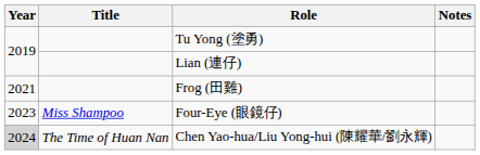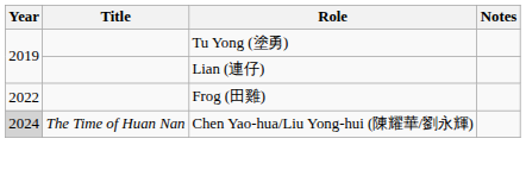 <table class="wikitable">
 <tr>
 <th>Year</th>
 <th>Title</th>
 <th>Role</th>
 <th>Notes</th>
 </tr>
 <tr>
 <td rowspan="2">2019</td>
 <td><em></em></td>
 <td>Tu Yong (塗勇)</td>
 <td></td>
 </tr>
 <tr>
 <td><em></em></td>
 <td>Lian (連仔)</td>
 <td></td>
 </tr>
 <tr>
-<td>2021</td>
+<td>2022</td>
 <td><em></em></td>
 <td>Frog (田雞)</td>
-<td></td>
-</tr>
-<tr>
-<td>2023</td>
-<td><em><a href='#'>Miss Shampoo</a></em></td>
-<td>Four-Eye (眼鏡仔)</td>
 <td></td>
 </tr>
 <tr>
 <td style="background: lightgrey;">2024</td>
 <td><em>The Time of Huan Nan</em></td>
 <td>Chen Yao-hua/Liu Yong-hui (陳耀華/劉永輝)</td>
 <td></td>
 </tr>
 </table>
